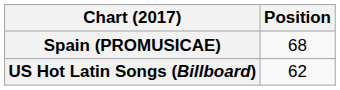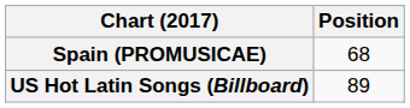 <table class="wikitable plainrowheaders" style="text-align:center">
 <tr>
 <th scope="col">Chart (2017)</th>
 <th scope="col">Position</th>
 </tr>
 <tr>
 <th scope="row">Spain (PROMUSICAE)</th>
 <td>68</td>
 </tr>
 <tr>
 <th scope="row">US Hot Latin Songs (<em>Billboard</em>)</th>
-<td>62</td>
+<td>89</td>
 </tr>
 </table>
